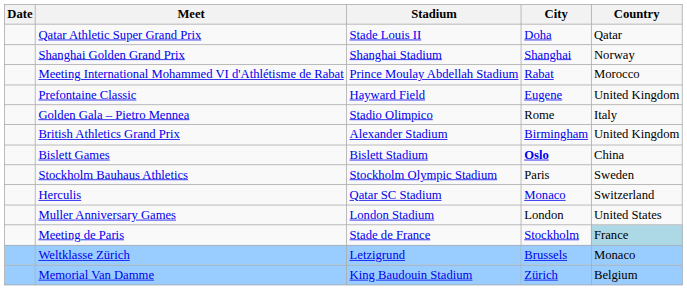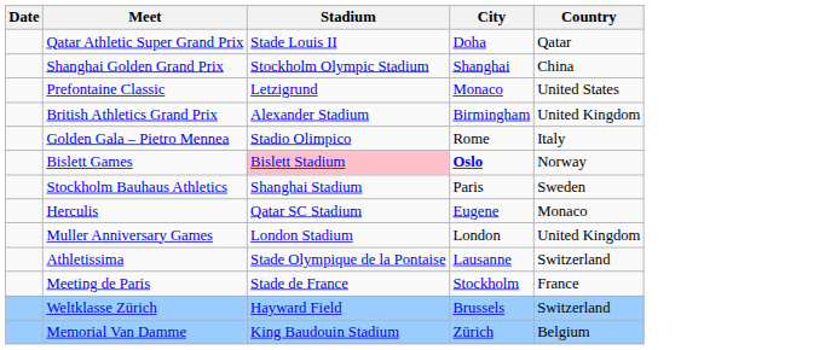 <table class="wikitable sortable">
 <tr>
 <th>Date</th>
 <th>Meet</th>
 <th>Stadium</th>
 <th>City</th>
 <th>Country</th>
 </tr>
 <tr>
 <td></td>
 <td><a href='#'>Qatar Athletic Super Grand Prix</a></td>
 <td><a href='#'>Stade Louis II</a></td>
 <td><a href='#'>Doha</a></td>
 <td>Qatar</td>
 </tr>
 <tr>
 <td></td>
 <td><a href='#'>Shanghai Golden Grand Prix</a></td>
-<td><a href='#'>Shanghai Stadium</a></td>
+<td><a href='#'>Stockholm Olympic Stadium</a></td>
 <td><a href='#'>Shanghai</a></td>
-<td>Norway</td>
-</tr>
-<tr>
-<td></td>
-<td><a href='#'>Meeting International Mohammed VI d'Athlétisme de Rabat</a></td>
-<td><a href='#'>Prince Moulay Abdellah Stadium</a></td>
-<td><a href='#'>Rabat</a></td>
-<td>Morocco</td>
+<td>China</td>
 </tr>
 <tr>
 <td></td>
 <td><a href='#'>Prefontaine Classic</a></td>
-<td><a href='#'>Hayward Field</a></td>
-<td><a href='#'>Eugene</a></td>
+<td><a href='#'>Letzigrund</a></td>
+<td><a href='#'>Monaco</a></td>
+<td>United States</td>
+</tr>
+<tr>
+<td></td>
+<td><a href='#'>British Athletics Grand Prix</a></td>
+<td><a href='#'>Alexander Stadium</a></td>
+<td><a href='#'>Birmingham</a></td>
 <td>United Kingdom</td>
 </tr>
 <tr>
 <td></td>
 <td><a href='#'>Golden Gala – Pietro Mennea</a></td>
 <td><a href='#'>Stadio Olimpico</a></td>
 <td>Rome</td>
 <td>Italy</td>
 </tr>
 <tr>
 <td></td>
-<td><a href='#'>British Athletics Grand Prix</a></td>
-<td><a href='#'>Alexander Stadium</a></td>
-<td><a href='#'>Birmingham</a></td>
-<td>United Kingdom</td>
-</tr>
-<tr>
-<td></td>
 <td><a href='#'>Bislett Games</a></td>
-<td><a href='#'>Bislett Stadium</a></td>
+<td style="background: pink;"><a href='#'>Bislett Stadium</a></td>
 <td><strong><a href='#'>Oslo</a></strong></td>
-<td>China</td>
+<td>Norway</td>
 </tr>
 <tr>
 <td></td>
 <td><a href='#'>Stockholm Bauhaus Athletics</a></td>
-<td><a href='#'>Stockholm Olympic Stadium</a></td>
+<td><a href='#'>Shanghai Stadium</a></td>
 <td>Paris</td>
 <td>Sweden</td>
 </tr>
 <tr>
 <td></td>
 <td><a href='#'>Herculis</a></td>
 <td><a href='#'>Qatar SC Stadium</a></td>
-<td><a href='#'>Monaco</a></td>
-<td>Switzerland</td>
+<td><a href='#'>Eugene</a></td>
+<td>Monaco</td>
 </tr>
 <tr>
 <td></td>
 <td><a href='#'>Muller Anniversary Games</a></td>
 <td><a href='#'>London Stadium</a></td>
 <td>London</td>
-<td>United States</td>
+<td>United Kingdom</td>
+</tr>
+<tr>
+<td></td>
+<td><a href='#'>Athletissima</a></td>
+<td><a href='#'>Stade Olympique de la Pontaise</a></td>
+<td><a href='#'>Lausanne</a></td>
+<td>Switzerland</td>
 </tr>
 <tr>
 <td></td>
 <td><a href='#'>Meeting de Paris</a></td>
 <td><a href='#'>Stade de France</a></td>
 <td><a href='#'>Stockholm</a></td>
-<td style="background: lightblue;">France</td>
+<td>France</td>
 </tr>
 <tr bgcolor=#9acdff>
 <td></td>
 <td><a href='#'>Weltklasse Zürich</a></td>
-<td><a href='#'>Letzigrund</a></td>
+<td><a href='#'>Hayward Field</a></td>
 <td><a href='#'>Brussels</a></td>
-<td>Monaco</td>
+<td>Switzerland</td>
 </tr>
 <tr bgcolor=#9acdff>
 <td></td>
 <td><a href='#'>Memorial Van Damme</a></td>
 <td><a href='#'>King Baudouin Stadium</a></td>
 <td><a href='#'>Zürich</a></td>
 <td>Belgium</td>
 </tr>
 </table>
